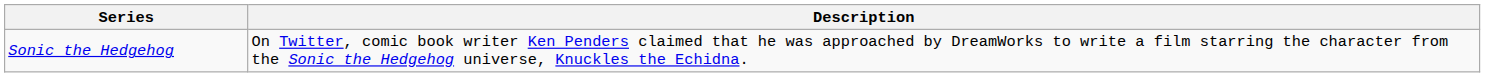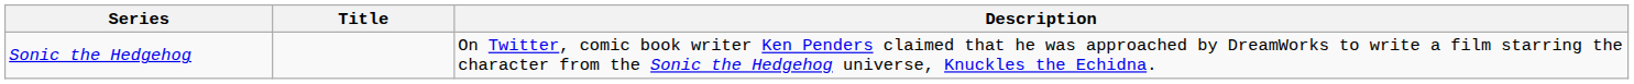 <table class="wikitable">
 <tr>
 <th style="width:150pt;">Series</th>
+<th style="width:100pt;">Title</th>
 <th>Description</th>
 </tr>
 <tr>
 <td><em><a href='#'>Sonic the Hedgehog</a></em></td>
+<td></td>
 <td>On <a href='#'>Twitter</a>, comic book writer <a href='#'>Ken Penders</a> claimed that he was approached by DreamWorks to write a film starring the character from the <em><a href='#'>Sonic the Hedgehog</a></em> universe, <a href='#'>Knuckles the Echidna</a>.</td>
 </tr>
 </table>
